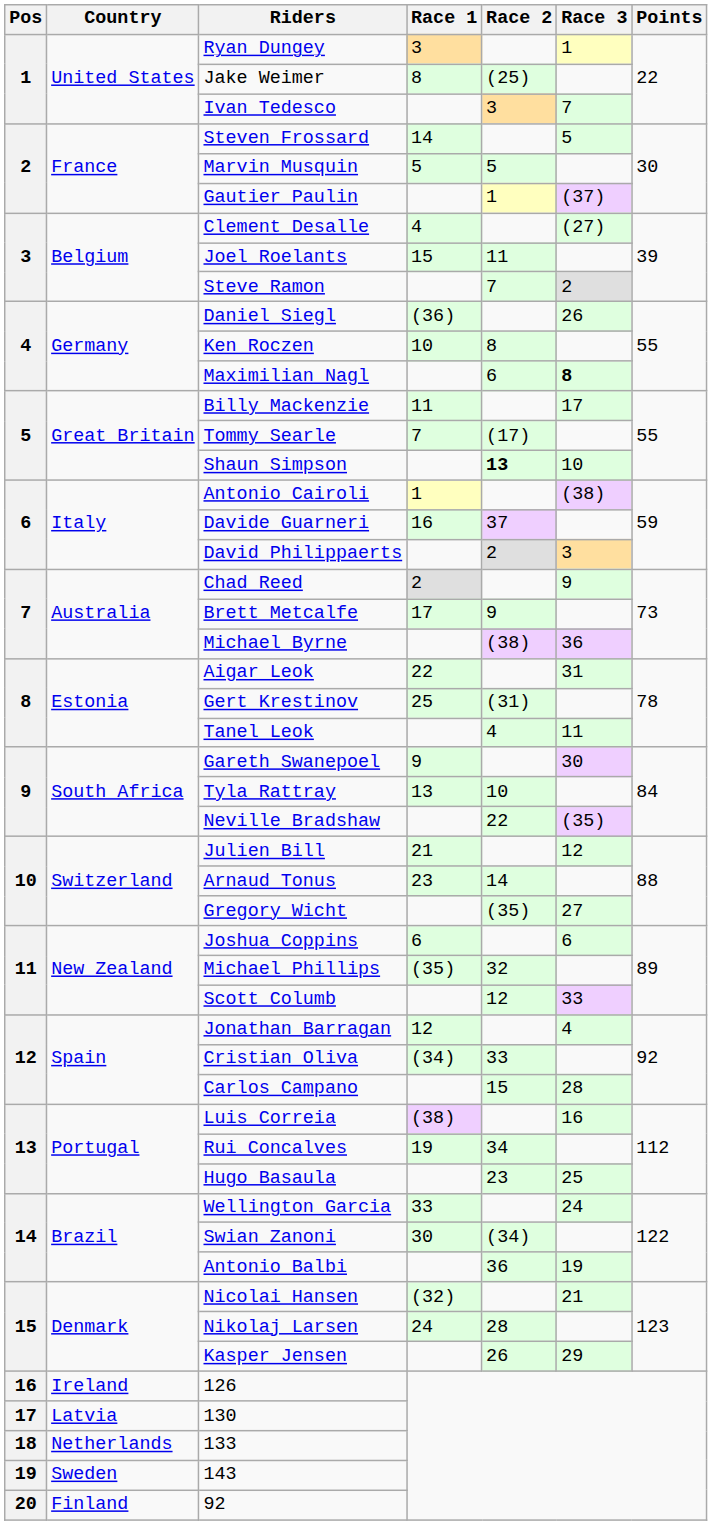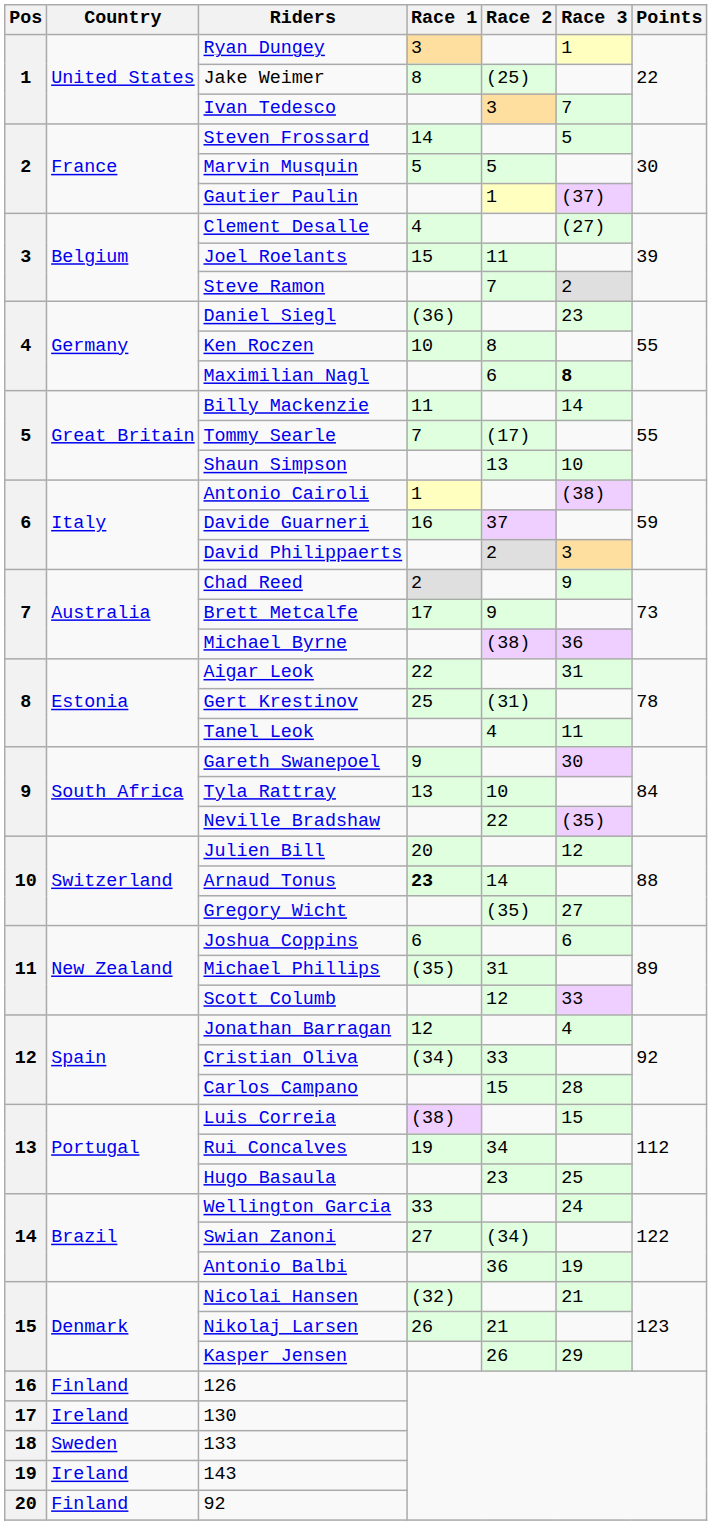 <table class="wikitable" style="font-size: 95%">
 <tr>
 <th>Pos</th>
 <th>Country</th>
 <th>Riders</th>
 <th>Race 1</th>
 <th>Race 2</th>
 <th>Race 3</th>
 <th>Points</th>
 </tr>
 <tr>
 <th rowspan=3>1</th>
 <td rowspan=3> <a href='#'>United States</a></td>
 <td><a href='#'>Ryan Dungey</a></td>
 <td style="background:#ffdf9f;">3</td>
 <td></td>
 <td style="background:#ffffbf;">1</td>
 <td rowspan=3>22</td>
 </tr>
 <tr>
 <td>Jake Weimer</td>
 <td style="background:#dfffdf;">8</td>
 <td style="background:#dfffdf;">(25)</td>
 </tr>
 <tr>
 <td><a href='#'>Ivan Tedesco</a></td>
 <td></td>
 <td style="background:#ffdf9f;">3</td>
 <td style="background:#dfffdf;">7</td>
 </tr>
 <tr>
 <th rowspan=3>2</th>
 <td rowspan=3> <a href='#'>France</a></td>
 <td><a href='#'>Steven Frossard</a></td>
 <td style="background:#dfffdf;">14</td>
 <td></td>
 <td style="background:#dfffdf;">5</td>
 <td rowspan=3>30</td>
 </tr>
 <tr>
 <td><a href='#'>Marvin Musquin</a></td>
 <td style="background:#dfffdf;">5</td>
 <td style="background:#dfffdf;">5</td>
 </tr>
 <tr>
 <td><a href='#'>Gautier Paulin</a></td>
 <td></td>
 <td style="background:#ffffbf;">1</td>
 <td style="background:#efcfff;">(37)</td>
 </tr>
 <tr>
 <th rowspan=3>3</th>
 <td rowspan=3> <a href='#'>Belgium</a></td>
 <td><a href='#'>Clement Desalle</a></td>
 <td style="background:#dfffdf;">4</td>
 <td></td>
 <td style="background:#dfffdf;">(27)</td>
 <td rowspan=3>39</td>
 </tr>
 <tr>
 <td><a href='#'>Joel Roelants</a></td>
 <td style="background:#dfffdf;">15</td>
 <td style="background:#dfffdf;">11</td>
 </tr>
 <tr>
 <td><a href='#'>Steve Ramon</a></td>
 <td></td>
 <td style="background:#dfffdf;">7</td>
 <td style="background:#dfdfdf;">2</td>
 </tr>
 <tr>
 <th rowspan=3>4</th>
 <td rowspan=3> <a href='#'>Germany</a></td>
 <td><a href='#'>Daniel Siegl</a></td>
 <td style="background:#dfffdf;">(36)</td>
 <td></td>
-<td style="background:#dfffdf;">26</td>
+<td style="background:#dfffdf;">23</td>
 <td rowspan=3>55</td>
 </tr>
 <tr>
 <td><a href='#'>Ken Roczen</a></td>
 <td style="background:#dfffdf;">10</td>
 <td style="background:#dfffdf;">8</td>
 </tr>
 <tr>
 <td><a href='#'>Maximilian Nagl</a></td>
 <td></td>
 <td style="background:#dfffdf;">6</td>
 <td style="background:#dfffdf;"><strong>8</strong></td>
 </tr>
 <tr>
 <th rowspan=3>5</th>
 <td rowspan=3> <a href='#'>Great Britain</a></td>
 <td><a href='#'>Billy Mackenzie</a></td>
 <td style="background:#dfffdf;">11</td>
 <td></td>
-<td style="background:#dfffdf;">17</td>
+<td style="background:#dfffdf;">14</td>
 <td rowspan=3>55</td>
 </tr>
 <tr>
 <td><a href='#'>Tommy Searle</a></td>
 <td style="background:#dfffdf;">7</td>
 <td style="background:#dfffdf;">(17)</td>
 </tr>
 <tr>
 <td><a href='#'>Shaun Simpson</a></td>
 <td></td>
-<td style="background:#dfffdf;"><strong>13</strong></td>
+<td style="background:#dfffdf;">13</td>
 <td style="background:#dfffdf;">10</td>
 </tr>
 <tr>
 <th rowspan=3>6</th>
 <td rowspan=3> <a href='#'>Italy</a></td>
 <td><a href='#'>Antonio Cairoli</a></td>
 <td style="background:#ffffbf;">1</td>
 <td></td>
 <td style="background:#efcfff;">(38)</td>
 <td rowspan=3>59</td>
 </tr>
 <tr>
 <td><a href='#'>Davide Guarneri</a></td>
 <td style="background:#dfffdf;">16</td>
 <td style="background:#efcfff;">37</td>
 </tr>
 <tr>
 <td><a href='#'>David Philippaerts</a></td>
 <td></td>
 <td style="background:#dfdfdf;">2</td>
 <td style="background:#ffdf9f;">3</td>
 </tr>
 <tr>
 <th rowspan=3>7</th>
 <td rowspan=3> <a href='#'>Australia</a></td>
 <td><a href='#'>Chad Reed</a></td>
 <td style="background:#dfdfdf;">2</td>
 <td></td>
 <td style="background:#dfffdf;">9</td>
 <td rowspan=3>73</td>
 </tr>
 <tr>
 <td><a href='#'>Brett Metcalfe</a></td>
 <td style="background:#dfffdf;">17</td>
 <td style="background:#dfffdf;">9</td>
 </tr>
 <tr>
 <td><a href='#'>Michael Byrne</a></td>
 <td></td>
 <td style="background:#efcfff;">(38)</td>
 <td style="background:#efcfff;">36</td>
 </tr>
 <tr>
 <th rowspan=3>8</th>
 <td rowspan=3> <a href='#'>Estonia</a></td>
 <td><a href='#'>Aigar Leok</a></td>
 <td style="background:#dfffdf;">22</td>
 <td></td>
 <td style="background:#dfffdf;">31</td>
 <td rowspan=3>78</td>
 </tr>
 <tr>
 <td><a href='#'>Gert Krestinov</a></td>
 <td style="background:#dfffdf;">25</td>
 <td style="background:#dfffdf;">(31)</td>
 </tr>
 <tr>
 <td><a href='#'>Tanel Leok</a></td>
 <td></td>
 <td style="background:#dfffdf;">4</td>
 <td style="background:#dfffdf;">11</td>
 </tr>
 <tr>
 <th rowspan=3>9</th>
 <td rowspan=3> <a href='#'>South Africa</a></td>
 <td><a href='#'>Gareth Swanepoel</a></td>
 <td style="background:#dfffdf;">9</td>
 <td></td>
 <td style="background:#efcfff;">30</td>
 <td rowspan=3>84</td>
 </tr>
 <tr>
 <td><a href='#'>Tyla Rattray</a></td>
 <td style="background:#dfffdf;">13</td>
 <td style="background:#dfffdf;">10</td>
 </tr>
 <tr>
 <td><a href='#'>Neville Bradshaw</a></td>
 <td></td>
 <td style="background:#dfffdf;">22</td>
 <td style="background:#efcfff;">(35)</td>
 </tr>
 <tr>
 <th rowspan=3>10</th>
 <td rowspan=3> <a href='#'>Switzerland</a></td>
 <td><a href='#'>Julien Bill</a></td>
-<td style="background:#dfffdf;">21</td>
+<td style="background:#dfffdf;">20</td>
 <td></td>
 <td style="background:#dfffdf;">12</td>
 <td rowspan=3>88</td>
 </tr>
 <tr>
 <td><a href='#'>Arnaud Tonus</a></td>
-<td style="background:#dfffdf;">23</td>
+<td style="background:#dfffdf;"><strong>23</strong></td>
 <td style="background:#dfffdf;">14</td>
 </tr>
 <tr>
 <td><a href='#'>Gregory Wicht</a></td>
 <td></td>
 <td style="background:#dfffdf;">(35)</td>
 <td style="background:#dfffdf;">27</td>
 </tr>
 <tr>
 <th rowspan=3>11</th>
 <td rowspan=3> <a href='#'>New Zealand</a></td>
 <td><a href='#'>Joshua Coppins</a></td>
 <td style="background:#dfffdf;">6</td>
 <td></td>
 <td style="background:#dfffdf;">6</td>
 <td rowspan=3>89</td>
 </tr>
 <tr>
 <td><a href='#'>Michael Phillips</a></td>
 <td style="background:#dfffdf;">(35)</td>
-<td style="background:#dfffdf;">32</td>
+<td style="background:#dfffdf;">31</td>
 </tr>
 <tr>
 <td><a href='#'>Scott Columb</a></td>
 <td></td>
 <td style="background:#dfffdf;">12</td>
 <td style="background:#efcfff;">33</td>
 </tr>
 <tr>
 <th rowspan=3>12</th>
 <td rowspan=3> <a href='#'>Spain</a></td>
 <td><a href='#'>Jonathan Barragan</a></td>
 <td style="background:#dfffdf;">12</td>
 <td></td>
 <td style="background:#dfffdf;">4</td>
 <td rowspan=3>92</td>
 </tr>
 <tr>
 <td><a href='#'>Cristian Oliva</a></td>
 <td style="background:#dfffdf;">(34)</td>
 <td style="background:#dfffdf;">33</td>
 </tr>
 <tr>
 <td><a href='#'>Carlos Campano</a></td>
 <td></td>
 <td style="background:#dfffdf;">15</td>
 <td style="background:#dfffdf;">28</td>
 </tr>
 <tr>
 <th rowspan=3>13</th>
 <td rowspan=3> <a href='#'>Portugal</a></td>
 <td><a href='#'>Luis Correia</a></td>
 <td style="background:#efcfff;">(38)</td>
 <td></td>
-<td style="background:#dfffdf;">16</td>
+<td style="background:#dfffdf;">15</td>
 <td rowspan=3>112</td>
 </tr>
 <tr>
 <td><a href='#'>Rui Concalves</a></td>
 <td style="background:#dfffdf;">19</td>
 <td style="background:#dfffdf;">34</td>
 </tr>
 <tr>
 <td><a href='#'>Hugo Basaula</a></td>
 <td></td>
 <td style="background:#dfffdf;">23</td>
 <td style="background:#dfffdf;">25</td>
 </tr>
 <tr>
 <th rowspan=3>14</th>
 <td rowspan=3> <a href='#'>Brazil</a></td>
 <td><a href='#'>Wellington Garcia</a></td>
 <td style="background:#dfffdf;">33</td>
 <td></td>
 <td style="background:#dfffdf;">24</td>
 <td rowspan=3>122</td>
 </tr>
 <tr>
 <td><a href='#'>Swian Zanoni</a></td>
-<td style="background:#dfffdf;">30</td>
+<td style="background:#dfffdf;">27</td>
 <td style="background:#dfffdf;">(34)</td>
 </tr>
 <tr>
 <td><a href='#'>Antonio Balbi</a></td>
 <td></td>
 <td style="background:#dfffdf;">36</td>
 <td style="background:#dfffdf;">19</td>
 </tr>
 <tr>
 <th rowspan=3>15</th>
 <td rowspan=3> <a href='#'>Denmark</a></td>
 <td><a href='#'>Nicolai Hansen</a></td>
 <td style="background:#dfffdf;">(32)</td>
 <td></td>
 <td style="background:#dfffdf;">21</td>
 <td rowspan=3>123</td>
 </tr>
 <tr>
 <td><a href='#'>Nikolaj Larsen</a></td>
-<td style="background:#dfffdf;">24</td>
-<td style="background:#dfffdf;">28</td>
+<td style="background:#dfffdf;">26</td>
+<td style="background:#dfffdf;">21</td>
 </tr>
 <tr>
 <td><a href='#'>Kasper Jensen</a></td>
 <td></td>
 <td style="background:#dfffdf;">26</td>
 <td style="background:#dfffdf;">29</td>
 </tr>
 <tr>
 <th>16</th>
-<td> <a href='#'>Ireland</a></td>
+<td> <a href='#'>Finland</a></td>
 <td>126</td>
 </tr>
 <tr>
 <th>17</th>
-<td> <a href='#'>Latvia</a></td>
+<td> <a href='#'>Ireland</a></td>
 <td>130</td>
 </tr>
 <tr>
 <th>18</th>
-<td> <a href='#'>Netherlands</a></td>
+<td> <a href='#'>Sweden</a></td>
 <td>133</td>
 </tr>
 <tr>
 <th>19</th>
-<td> <a href='#'>Sweden</a></td>
+<td> <a href='#'>Ireland</a></td>
 <td>143</td>
 </tr>
 <tr>
 <th>20</th>
 <td> <a href='#'>Finland</a></td>
 <td>92</td>
 </tr>
 </table>
